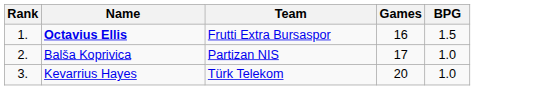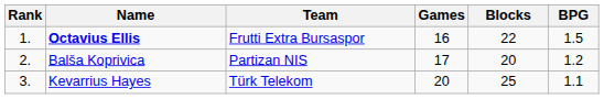 <table class="wikitable" style="text-align: center;">
 <tr>
 <th>Rank</th>
 <th style="width:200px">Name</th>
 <th style="width:210px">Team</th>
 <th>Games</th>
+<th style="width:85px">Blocks</th>
 <th style="width:50px">BPG</th>
 </tr>
 <tr>
 <td>1.</td>
 <td style="text-align:left;"> <strong><a href='#'>Octavius Ellis</a></strong></td>
 <td style="text-align:left;"> <a href='#'>Frutti Extra Bursaspor</a></td>
 <td>16</td>
+<td>22</td>
 <td>1.5</td>
 </tr>
 <tr>
 <td>2.</td>
 <td style="text-align:left;"> <a href='#'>Balša Koprivica</a></td>
 <td style="text-align:left;"> <a href='#'>Partizan NIS</a></td>
 <td>17</td>
-<td>1.0</td>
+<td>20</td>
+<td>1.2</td>
 </tr>
 <tr>
 <td>3.</td>
 <td style="text-align:left;"> <a href='#'>Kevarrius Hayes</a></td>
 <td style="text-align:left;"> <a href='#'>Türk Telekom</a></td>
 <td>20</td>
-<td>1.0</td>
+<td>25</td>
+<td>1.1</td>
 </tr>
 </table>
